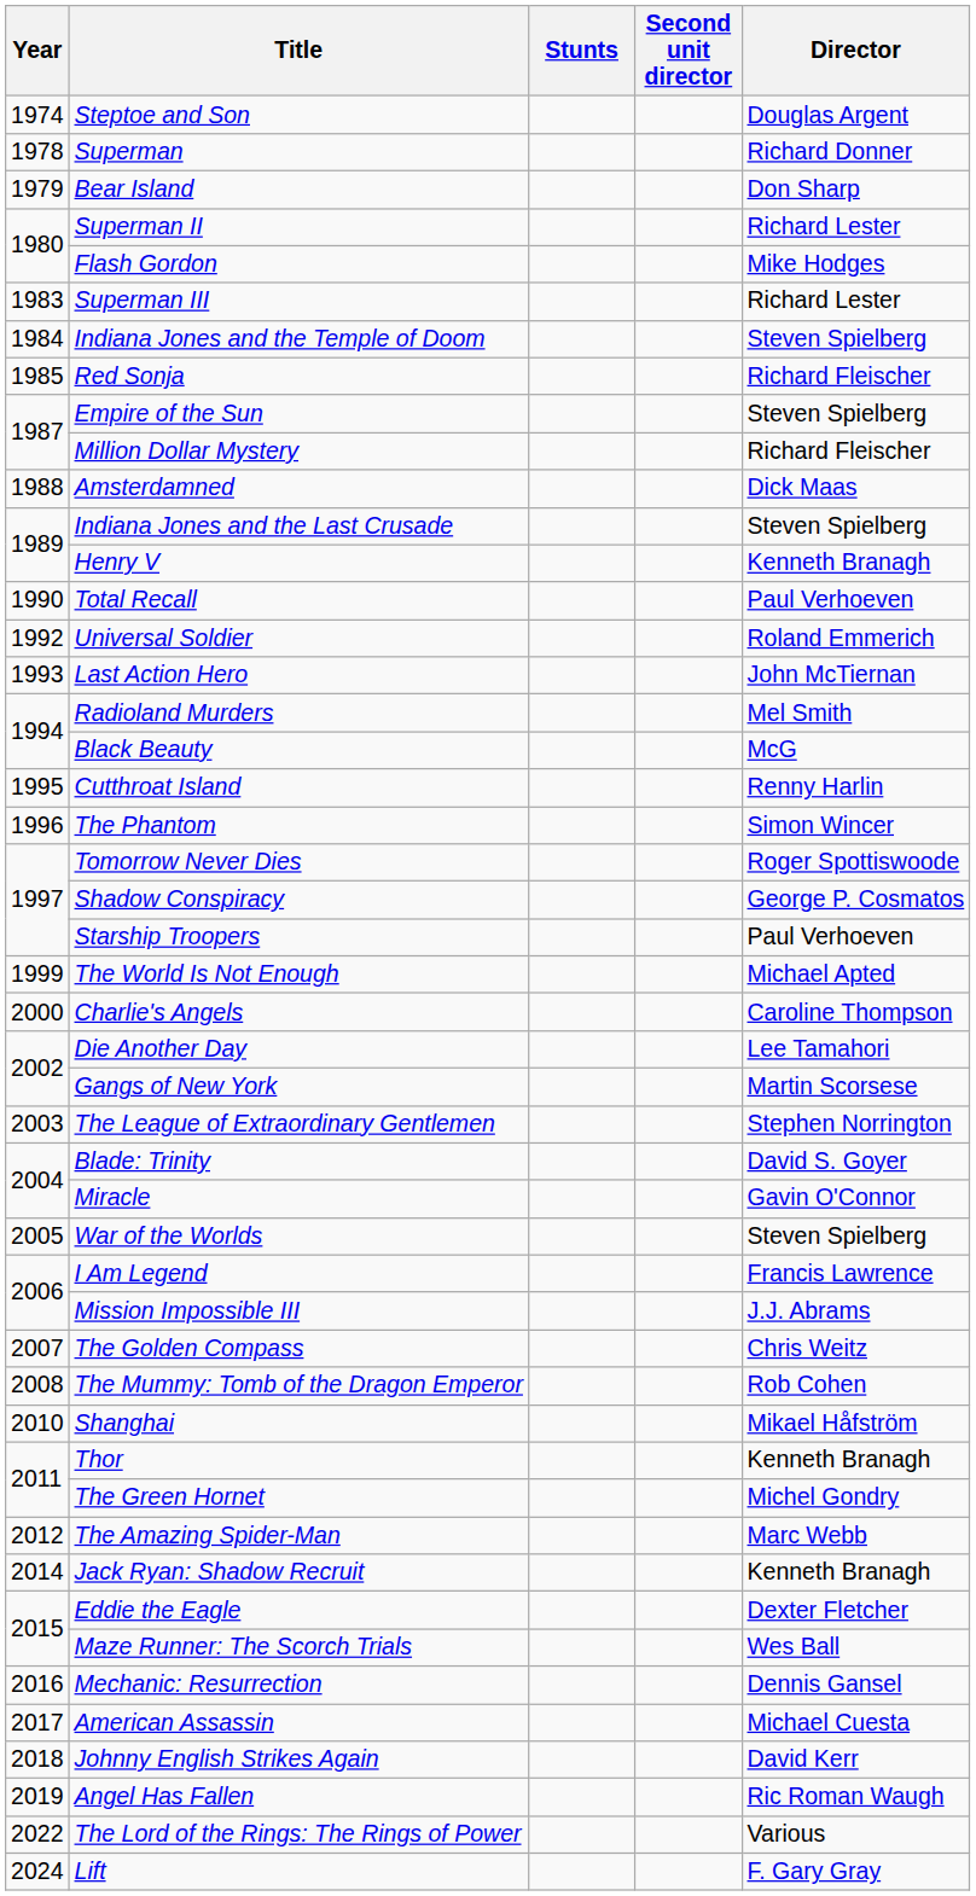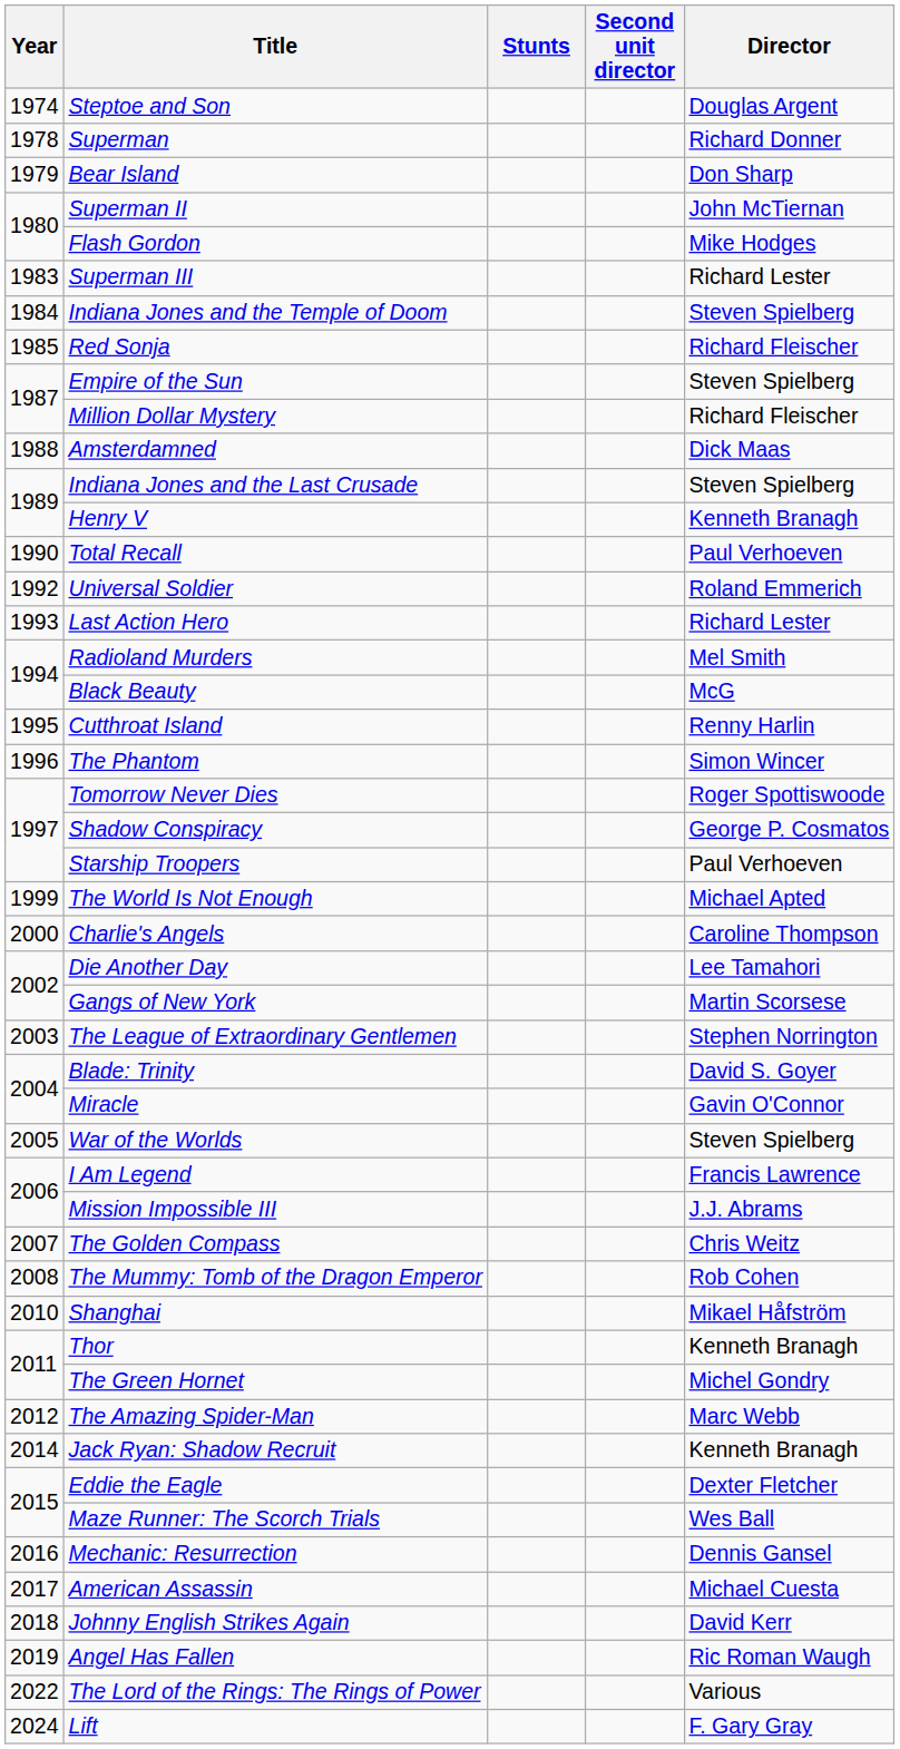 <table class="wikitable sortable" border="1">
 <tr>
 <th>Year</th>
 <th>Title</th>
 <th width="65"><a href='#'>Stunts</a></th>
 <th width="65"><a href='#'>Second unit director</a></th>
 <th>Director</th>
 </tr>
 <tr>
 <td>1974</td>
 <td><em><a href='#'>Steptoe and Son</a></em></td>
 <td></td>
 <td></td>
 <td><a href='#'>Douglas Argent</a></td>
 </tr>
 <tr>
 <td>1978</td>
 <td><em><a href='#'>Superman</a></em></td>
 <td></td>
 <td></td>
 <td><a href='#'>Richard Donner</a></td>
 </tr>
 <tr>
 <td>1979</td>
 <td><em><a href='#'>Bear Island</a></em></td>
 <td></td>
 <td></td>
 <td><a href='#'>Don Sharp</a></td>
 </tr>
 <tr>
 <td rowspan="2">1980</td>
 <td><em><a href='#'>Superman II</a></em></td>
 <td></td>
 <td></td>
-<td><a href='#'>Richard Lester</a></td>
+<td><a href='#'>John McTiernan</a></td>
 </tr>
 <tr>
 <td><em><a href='#'>Flash Gordon</a></em></td>
 <td></td>
 <td></td>
 <td><a href='#'>Mike Hodges</a></td>
 </tr>
 <tr>
 <td>1983</td>
 <td><em><a href='#'>Superman III</a></em></td>
 <td></td>
 <td></td>
 <td>Richard Lester</td>
 </tr>
 <tr>
 <td>1984</td>
 <td><em><a href='#'>Indiana Jones and the Temple of Doom</a></em></td>
 <td></td>
 <td></td>
 <td><a href='#'>Steven Spielberg</a></td>
 </tr>
 <tr>
 <td>1985</td>
 <td><em><a href='#'>Red Sonja</a></em></td>
 <td></td>
 <td></td>
 <td><a href='#'>Richard Fleischer</a></td>
 </tr>
 <tr>
 <td rowspan="2">1987</td>
 <td><em><a href='#'>Empire of the Sun</a></em></td>
 <td></td>
 <td></td>
 <td>Steven Spielberg</td>
 </tr>
 <tr>
 <td><em><a href='#'>Million Dollar Mystery</a></em></td>
 <td></td>
 <td></td>
 <td>Richard Fleischer</td>
 </tr>
 <tr>
 <td rowspan="1">1988</td>
 <td><em><a href='#'>Amsterdamned</a></em></td>
 <td></td>
 <td></td>
 <td><a href='#'>Dick Maas</a></td>
 </tr>
 <tr>
 <td rowspan="2">1989</td>
 <td><em><a href='#'>Indiana Jones and the Last Crusade</a></em></td>
 <td></td>
 <td></td>
 <td>Steven Spielberg</td>
 </tr>
 <tr>
 <td><em><a href='#'>Henry V</a></em></td>
 <td></td>
 <td></td>
 <td><a href='#'>Kenneth Branagh</a></td>
 </tr>
 <tr>
 <td>1990</td>
 <td><em><a href='#'>Total Recall</a></em></td>
 <td></td>
 <td></td>
 <td><a href='#'>Paul Verhoeven</a></td>
 </tr>
 <tr>
 <td>1992</td>
 <td><em><a href='#'>Universal Soldier</a></em></td>
 <td></td>
 <td></td>
 <td><a href='#'>Roland Emmerich</a></td>
 </tr>
 <tr>
 <td>1993</td>
 <td><em><a href='#'>Last Action Hero</a></em></td>
 <td></td>
 <td></td>
-<td><a href='#'>John McTiernan</a></td>
+<td><a href='#'>Richard Lester</a></td>
 </tr>
 <tr>
 <td rowspan="2">1994</td>
 <td><em><a href='#'>Radioland Murders</a></em></td>
 <td></td>
 <td></td>
 <td><a href='#'>Mel Smith</a></td>
 </tr>
 <tr>
 <td><em><a href='#'>Black Beauty</a></em></td>
 <td></td>
 <td></td>
 <td><a href='#'>McG</a></td>
 </tr>
 <tr>
 <td>1995</td>
 <td><em><a href='#'>Cutthroat Island</a></em></td>
 <td></td>
 <td></td>
 <td><a href='#'>Renny Harlin</a></td>
 </tr>
 <tr>
 <td>1996</td>
 <td><em><a href='#'>The Phantom</a></em></td>
 <td></td>
 <td></td>
 <td><a href='#'>Simon Wincer</a></td>
 </tr>
 <tr>
 <td rowspan="3">1997</td>
 <td><em><a href='#'>Tomorrow Never Dies</a></em></td>
 <td></td>
 <td></td>
 <td><a href='#'>Roger Spottiswoode</a></td>
 </tr>
 <tr>
 <td><em><a href='#'>Shadow Conspiracy</a></em></td>
 <td></td>
 <td></td>
 <td><a href='#'>George P. Cosmatos</a></td>
 </tr>
 <tr>
 <td><em><a href='#'>Starship Troopers</a></em></td>
 <td></td>
 <td></td>
 <td>Paul Verhoeven</td>
 </tr>
 <tr>
 <td>1999</td>
 <td><em><a href='#'>The World Is Not Enough</a></em></td>
 <td></td>
 <td></td>
 <td><a href='#'>Michael Apted</a></td>
 </tr>
 <tr>
 <td>2000</td>
 <td><em><a href='#'>Charlie's Angels</a></em></td>
 <td></td>
 <td></td>
 <td><a href='#'>Caroline Thompson</a></td>
 </tr>
 <tr>
 <td rowspan="2">2002</td>
 <td><em><a href='#'>Die Another Day</a></em></td>
 <td></td>
 <td></td>
 <td><a href='#'>Lee Tamahori</a></td>
 </tr>
 <tr>
 <td><em><a href='#'>Gangs of New York</a></em></td>
 <td></td>
 <td></td>
 <td><a href='#'>Martin Scorsese</a></td>
 </tr>
 <tr>
 <td>2003</td>
 <td><em><a href='#'>The League of Extraordinary Gentlemen</a></em></td>
 <td></td>
 <td></td>
 <td><a href='#'>Stephen Norrington</a></td>
 </tr>
 <tr>
 <td rowspan="2">2004</td>
 <td><em><a href='#'>Blade: Trinity</a></em></td>
 <td></td>
 <td></td>
 <td><a href='#'>David S. Goyer</a></td>
 </tr>
 <tr>
 <td><em><a href='#'>Miracle</a></em></td>
 <td></td>
 <td></td>
 <td><a href='#'>Gavin O'Connor</a></td>
 </tr>
 <tr>
 <td>2005</td>
 <td><em><a href='#'>War of the Worlds</a></em></td>
 <td></td>
 <td></td>
 <td>Steven Spielberg</td>
 </tr>
 <tr>
 <td rowspan="2">2006</td>
 <td><em><a href='#'>I Am Legend</a></em></td>
 <td></td>
 <td></td>
 <td><a href='#'>Francis Lawrence</a></td>
 </tr>
 <tr>
 <td><em><a href='#'>Mission Impossible III</a></em></td>
 <td></td>
 <td></td>
 <td><a href='#'>J.J. Abrams</a></td>
 </tr>
 <tr>
 <td>2007</td>
 <td><em><a href='#'>The Golden Compass</a></em></td>
 <td></td>
 <td></td>
 <td><a href='#'>Chris Weitz</a></td>
 </tr>
 <tr>
 <td>2008</td>
 <td><em><a href='#'>The Mummy: Tomb of the Dragon Emperor</a></em></td>
 <td></td>
 <td></td>
 <td><a href='#'>Rob Cohen</a></td>
 </tr>
 <tr>
 <td>2010</td>
 <td><em><a href='#'>Shanghai</a></em></td>
 <td></td>
 <td></td>
 <td><a href='#'>Mikael Håfström</a></td>
 </tr>
 <tr>
 <td rowspan="2">2011</td>
 <td><em><a href='#'>Thor</a></em></td>
 <td></td>
 <td></td>
 <td>Kenneth Branagh</td>
 </tr>
 <tr>
 <td><em><a href='#'>The Green Hornet</a></em></td>
 <td></td>
 <td></td>
 <td><a href='#'>Michel Gondry</a></td>
 </tr>
 <tr>
 <td>2012</td>
 <td><em><a href='#'>The Amazing Spider-Man</a></em></td>
 <td></td>
 <td></td>
 <td><a href='#'>Marc Webb</a></td>
 </tr>
 <tr>
 <td>2014</td>
 <td><em><a href='#'>Jack Ryan: Shadow Recruit</a></em></td>
 <td></td>
 <td></td>
 <td>Kenneth Branagh</td>
 </tr>
 <tr>
 <td rowspan="2">2015</td>
 <td><em><a href='#'>Eddie the Eagle</a></em></td>
 <td></td>
 <td></td>
 <td><a href='#'>Dexter Fletcher</a></td>
 </tr>
 <tr>
 <td><em><a href='#'>Maze Runner: The Scorch Trials</a></em></td>
 <td></td>
 <td></td>
 <td><a href='#'>Wes Ball</a></td>
 </tr>
 <tr>
 <td>2016</td>
 <td><em><a href='#'>Mechanic: Resurrection</a></em></td>
 <td></td>
 <td></td>
 <td><a href='#'>Dennis Gansel</a></td>
 </tr>
 <tr>
 <td>2017</td>
 <td><em><a href='#'>American Assassin</a></em></td>
 <td></td>
 <td></td>
 <td><a href='#'>Michael Cuesta</a></td>
 </tr>
 <tr>
 <td>2018</td>
 <td><em><a href='#'>Johnny English Strikes Again</a></em></td>
 <td></td>
 <td></td>
 <td><a href='#'>David Kerr</a></td>
 </tr>
 <tr>
 <td>2019</td>
 <td><em><a href='#'>Angel Has Fallen</a></em></td>
 <td></td>
 <td></td>
 <td><a href='#'>Ric Roman Waugh</a></td>
 </tr>
 <tr>
 <td>2022</td>
 <td><em><a href='#'>The Lord of the Rings: The Rings of Power</a></em></td>
 <td></td>
 <td></td>
 <td>Various</td>
 </tr>
 <tr>
 <td>2024</td>
 <td><em><a href='#'>Lift</a></em></td>
 <td></td>
 <td></td>
 <td><a href='#'>F. Gary Gray</a></td>
 </tr>
 </table>
